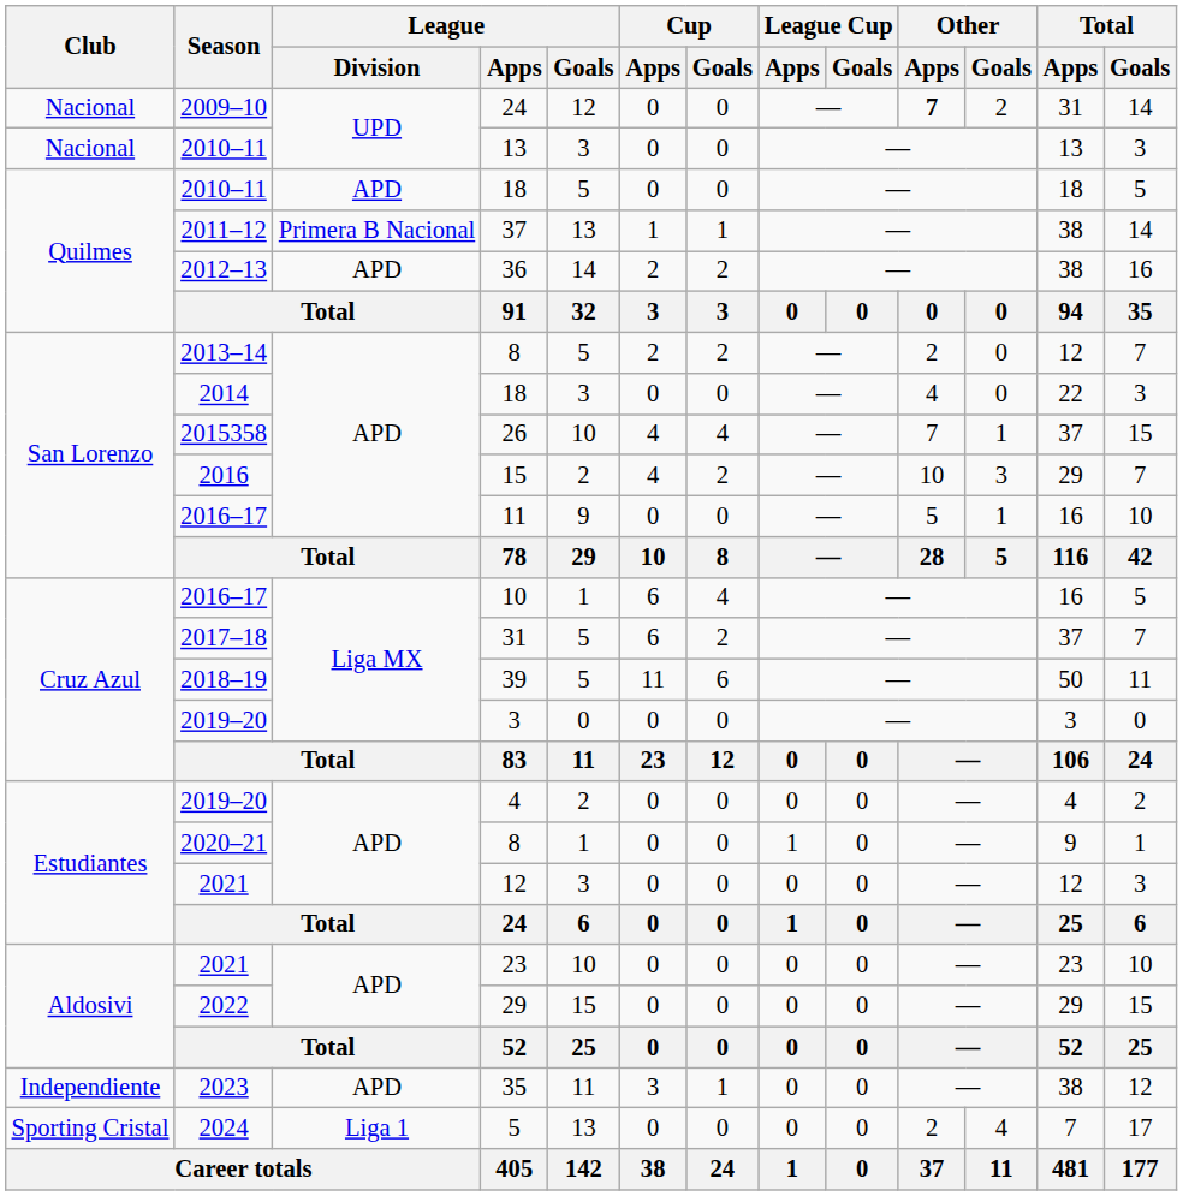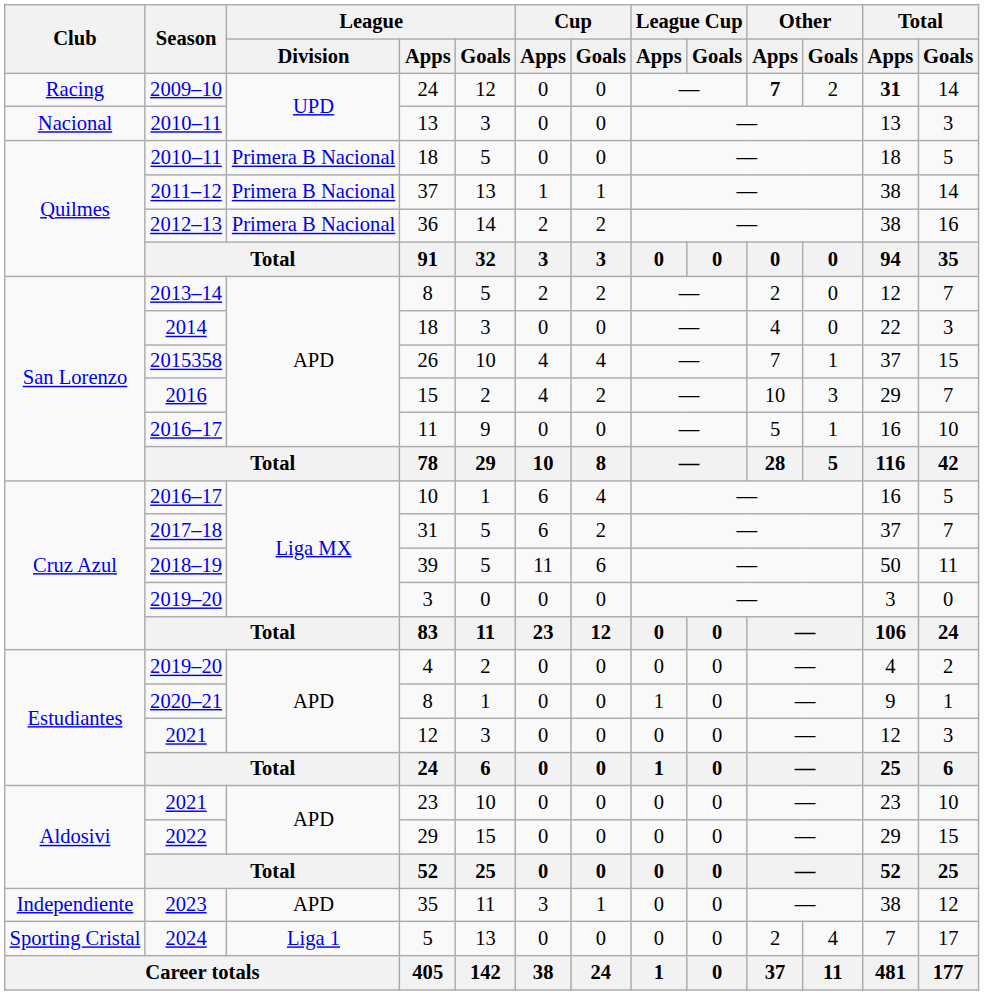 <table class="wikitable" style="font-size:90%; text-align: center">
 <tr>
 <th rowspan=2>Club</th>
 <th rowspan=2>Season</th>
 <th colspan=3>League</th>
 <th colspan=2>Cup</th>
 <th colspan=2>League Cup</th>
 <th colspan=2>Other</th>
 <th colspan=2>Total</th>
 </tr>
 <tr>
 <th>Division</th>
 <th>Apps</th>
 <th>Goals</th>
 <th>Apps</th>
 <th>Goals</th>
 <th>Apps</th>
 <th>Goals</th>
 <th>Apps</th>
 <th>Goals</th>
 <th>Apps</th>
 <th>Goals</th>
 </tr>
 <tr>
-<td><a href='#'>Nacional</a></td>
+<td><a href='#'>Racing</a></td>
 <td><a href='#'>2009–10</a></td>
 <td rowspan=2><a href='#'>UPD</a></td>
 <td>24</td>
 <td>12</td>
 <td>0</td>
 <td>0</td>
 <td colspan=2>—</td>
 <td><strong>7</strong></td>
 <td>2</td>
-<td>31</td>
+<td><strong>31</strong></td>
 <td>14</td>
 </tr>
 <tr>
 <td><a href='#'>Nacional</a></td>
 <td><a href='#'>2010–11</a></td>
 <td>13</td>
 <td>3</td>
 <td>0</td>
 <td>0</td>
 <td colspan=4>—</td>
 <td>13</td>
 <td>3</td>
 </tr>
 <tr>
 <td rowspan=4><a href='#'>Quilmes</a></td>
 <td><a href='#'>2010–11</a></td>
-<td><a href='#'>APD</a></td>
+<td><a href='#'>Primera B Nacional</a></td>
 <td>18</td>
 <td>5</td>
 <td>0</td>
 <td>0</td>
 <td colspan=4>—</td>
 <td>18</td>
 <td>5</td>
 </tr>
 <tr>
 <td><a href='#'>2011–12</a></td>
 <td><a href='#'>Primera B Nacional</a></td>
 <td>37</td>
 <td>13</td>
 <td>1</td>
 <td>1</td>
 <td colspan=4>—</td>
 <td>38</td>
 <td>14</td>
 </tr>
 <tr>
 <td><a href='#'>2012–13</a></td>
-<td>APD</td>
+<td><a href='#'>Primera B Nacional</a></td>
 <td>36</td>
 <td>14</td>
 <td>2</td>
 <td>2</td>
 <td colspan=4>—</td>
 <td>38</td>
 <td>16</td>
 </tr>
 <tr>
 <th colspan=2>Total</th>
 <th>91</th>
 <th>32</th>
 <th>3</th>
 <th>3</th>
 <th>0</th>
 <th>0</th>
 <th>0</th>
 <th>0</th>
 <th>94</th>
 <th>35</th>
 </tr>
 <tr>
 <td rowspan=6><a href='#'>San Lorenzo</a></td>
 <td><a href='#'>2013–14</a></td>
 <td rowspan=5>APD</td>
 <td>8</td>
 <td>5</td>
 <td>2</td>
 <td>2</td>
 <td colspan=2>—</td>
 <td>2</td>
 <td>0</td>
 <td>12</td>
 <td>7</td>
 </tr>
 <tr>
 <td><a href='#'>2014</a></td>
 <td>18</td>
 <td>3</td>
 <td>0</td>
 <td>0</td>
 <td colspan=2>—</td>
 <td>4</td>
 <td>0</td>
 <td>22</td>
 <td>3</td>
 </tr>
 <tr>
 <td><a href='#'>2015358</a></td>
 <td>26</td>
 <td>10</td>
 <td>4</td>
 <td>4</td>
 <td colspan=2>—</td>
 <td>7</td>
 <td>1</td>
 <td>37</td>
 <td>15</td>
 </tr>
 <tr>
 <td><a href='#'>2016</a></td>
 <td>15</td>
 <td>2</td>
 <td>4</td>
 <td>2</td>
 <td colspan=2>—</td>
 <td>10</td>
 <td>3</td>
 <td>29</td>
 <td>7</td>
 </tr>
 <tr>
 <td><a href='#'>2016–17</a></td>
 <td>11</td>
 <td>9</td>
 <td>0</td>
 <td>0</td>
 <td colspan=2>—</td>
 <td>5</td>
 <td>1</td>
 <td>16</td>
 <td>10</td>
 </tr>
 <tr>
 <th colspan=2>Total</th>
 <th>78</th>
 <th>29</th>
 <th>10</th>
 <th>8</th>
 <th colspan="2">—</th>
 <th>28</th>
 <th>5</th>
 <th>116</th>
 <th>42</th>
 </tr>
 <tr>
 <td rowspan="5"><a href='#'>Cruz Azul</a></td>
 <td><a href='#'>2016–17</a></td>
 <td rowspan="4"><a href='#'>Liga MX</a></td>
 <td>10</td>
 <td>1</td>
 <td>6</td>
 <td>4</td>
 <td colspan=4>—</td>
 <td>16</td>
 <td>5</td>
 </tr>
 <tr>
 <td><a href='#'>2017–18</a></td>
 <td>31</td>
 <td>5</td>
 <td>6</td>
 <td>2</td>
 <td colspan=4>—</td>
 <td>37</td>
 <td>7</td>
 </tr>
 <tr>
 <td><a href='#'>2018–19</a></td>
 <td>39</td>
 <td>5</td>
 <td>11</td>
 <td>6</td>
 <td colspan="4">—</td>
 <td>50</td>
 <td>11</td>
 </tr>
 <tr>
 <td><a href='#'>2019–20</a></td>
 <td>3</td>
 <td>0</td>
 <td>0</td>
 <td>0</td>
 <td colspan="4">—</td>
 <td>3</td>
 <td>0</td>
 </tr>
 <tr>
 <th colspan="2">Total</th>
 <th>83</th>
 <th>11</th>
 <th>23</th>
 <th>12</th>
 <th>0</th>
 <th>0</th>
 <th colspan="2">—</th>
 <th>106</th>
 <th>24</th>
 </tr>
 <tr>
 <td rowspan="4"><a href='#'>Estudiantes</a></td>
 <td><a href='#'>2019–20</a></td>
 <td rowspan="3">APD</td>
 <td>4</td>
 <td>2</td>
 <td>0</td>
 <td>0</td>
 <td>0</td>
 <td>0</td>
 <td colspan="2">—</td>
 <td>4</td>
 <td>2</td>
 </tr>
 <tr>
 <td><a href='#'>2020–21</a></td>
 <td>8</td>
 <td>1</td>
 <td>0</td>
 <td>0</td>
 <td>1</td>
 <td>0</td>
 <td colspan="2">—</td>
 <td>9</td>
 <td>1</td>
 </tr>
 <tr>
 <td><a href='#'>2021</a></td>
 <td>12</td>
 <td>3</td>
 <td>0</td>
 <td>0</td>
 <td>0</td>
 <td>0</td>
 <td colspan="2">—</td>
 <td>12</td>
 <td>3</td>
 </tr>
 <tr>
 <th colspan="2">Total</th>
 <th>24</th>
 <th>6</th>
 <th>0</th>
 <th>0</th>
 <th>1</th>
 <th>0</th>
 <th colspan="2">—</th>
 <th>25</th>
 <th>6</th>
 </tr>
 <tr>
 <td rowspan="3"><a href='#'>Aldosivi</a></td>
 <td><a href='#'>2021</a></td>
 <td rowspan="2">APD</td>
 <td>23</td>
 <td>10</td>
 <td>0</td>
 <td>0</td>
 <td>0</td>
 <td>0</td>
 <td colspan="2">—</td>
 <td>23</td>
 <td>10</td>
 </tr>
 <tr>
 <td><a href='#'>2022</a></td>
 <td>29</td>
 <td>15</td>
 <td>0</td>
 <td>0</td>
 <td>0</td>
 <td>0</td>
 <td colspan="2">—</td>
 <td>29</td>
 <td>15</td>
 </tr>
 <tr>
 <th colspan="2">Total</th>
 <th>52</th>
 <th>25</th>
 <th>0</th>
 <th>0</th>
 <th>0</th>
 <th>0</th>
 <th colspan="2">—</th>
 <th>52</th>
 <th>25</th>
 </tr>
 <tr>
 <td><a href='#'>Independiente</a></td>
 <td><a href='#'>2023</a></td>
 <td>APD</td>
 <td>35</td>
 <td>11</td>
 <td>3</td>
 <td>1</td>
 <td>0</td>
 <td>0</td>
 <td colspan="2">—</td>
 <td>38</td>
 <td>12</td>
 </tr>
 <tr>
 <td><a href='#'>Sporting Cristal</a></td>
 <td><a href='#'>2024</a></td>
 <td><a href='#'>Liga 1</a></td>
 <td>5</td>
 <td>13</td>
 <td>0</td>
 <td>0</td>
 <td>0</td>
 <td>0</td>
 <td>2</td>
 <td>4</td>
 <td>7</td>
 <td>17</td>
 </tr>
 <tr>
 <th colspan="3">Career totals</th>
 <th>405</th>
 <th>142</th>
 <th>38</th>
 <th>24</th>
 <th>1</th>
 <th>0</th>
 <th>37</th>
 <th>11</th>
 <th>481</th>
 <th>177</th>
 </tr>
 </table>
